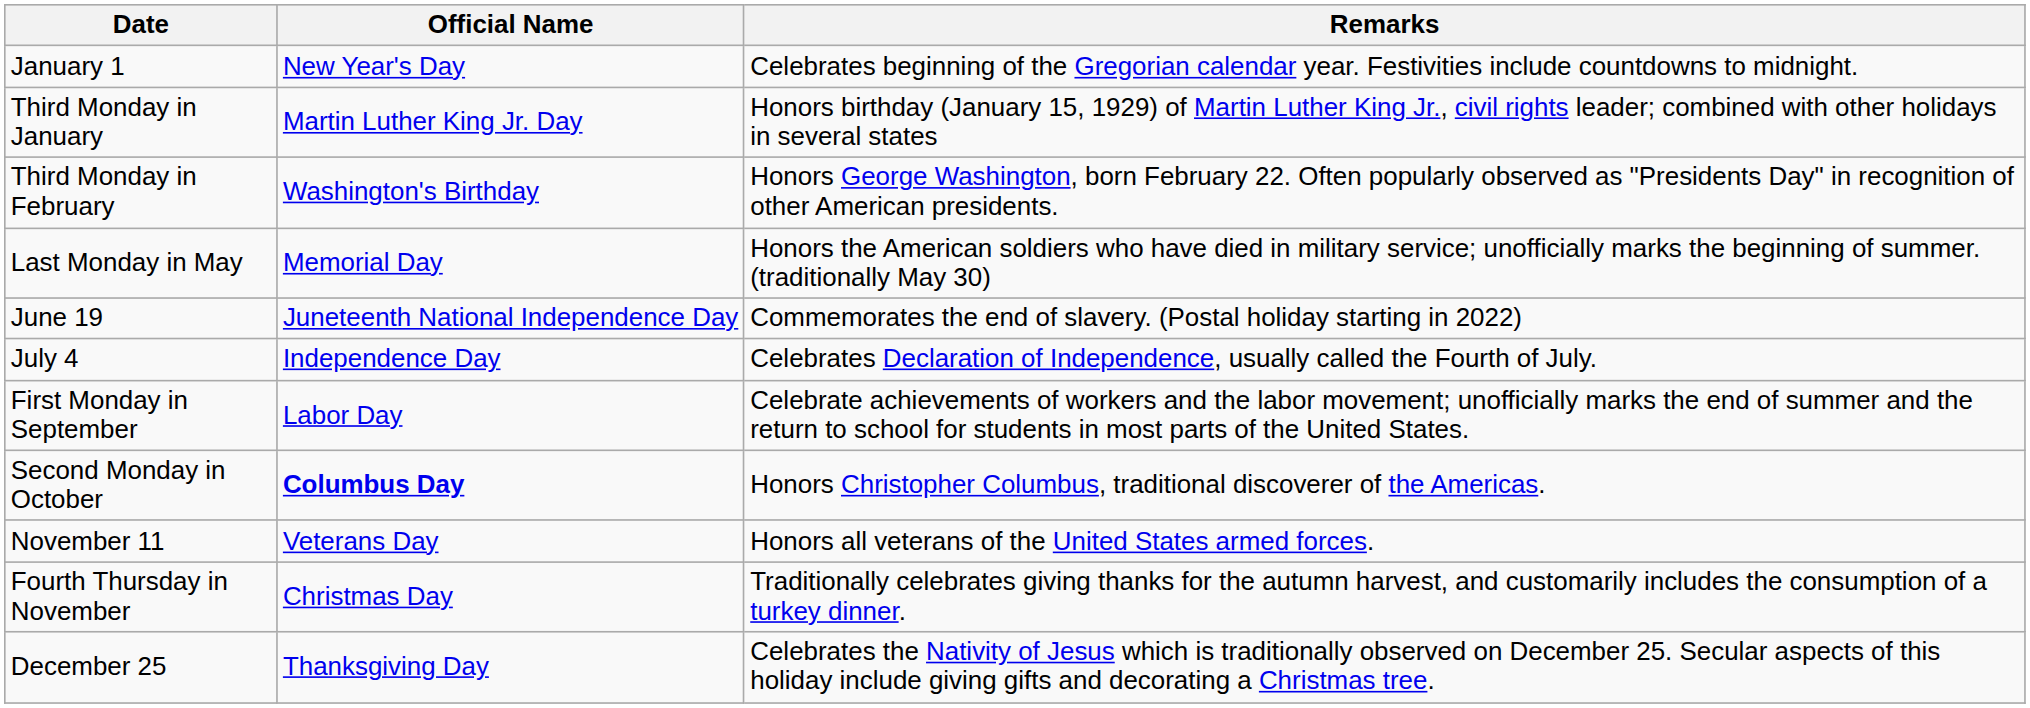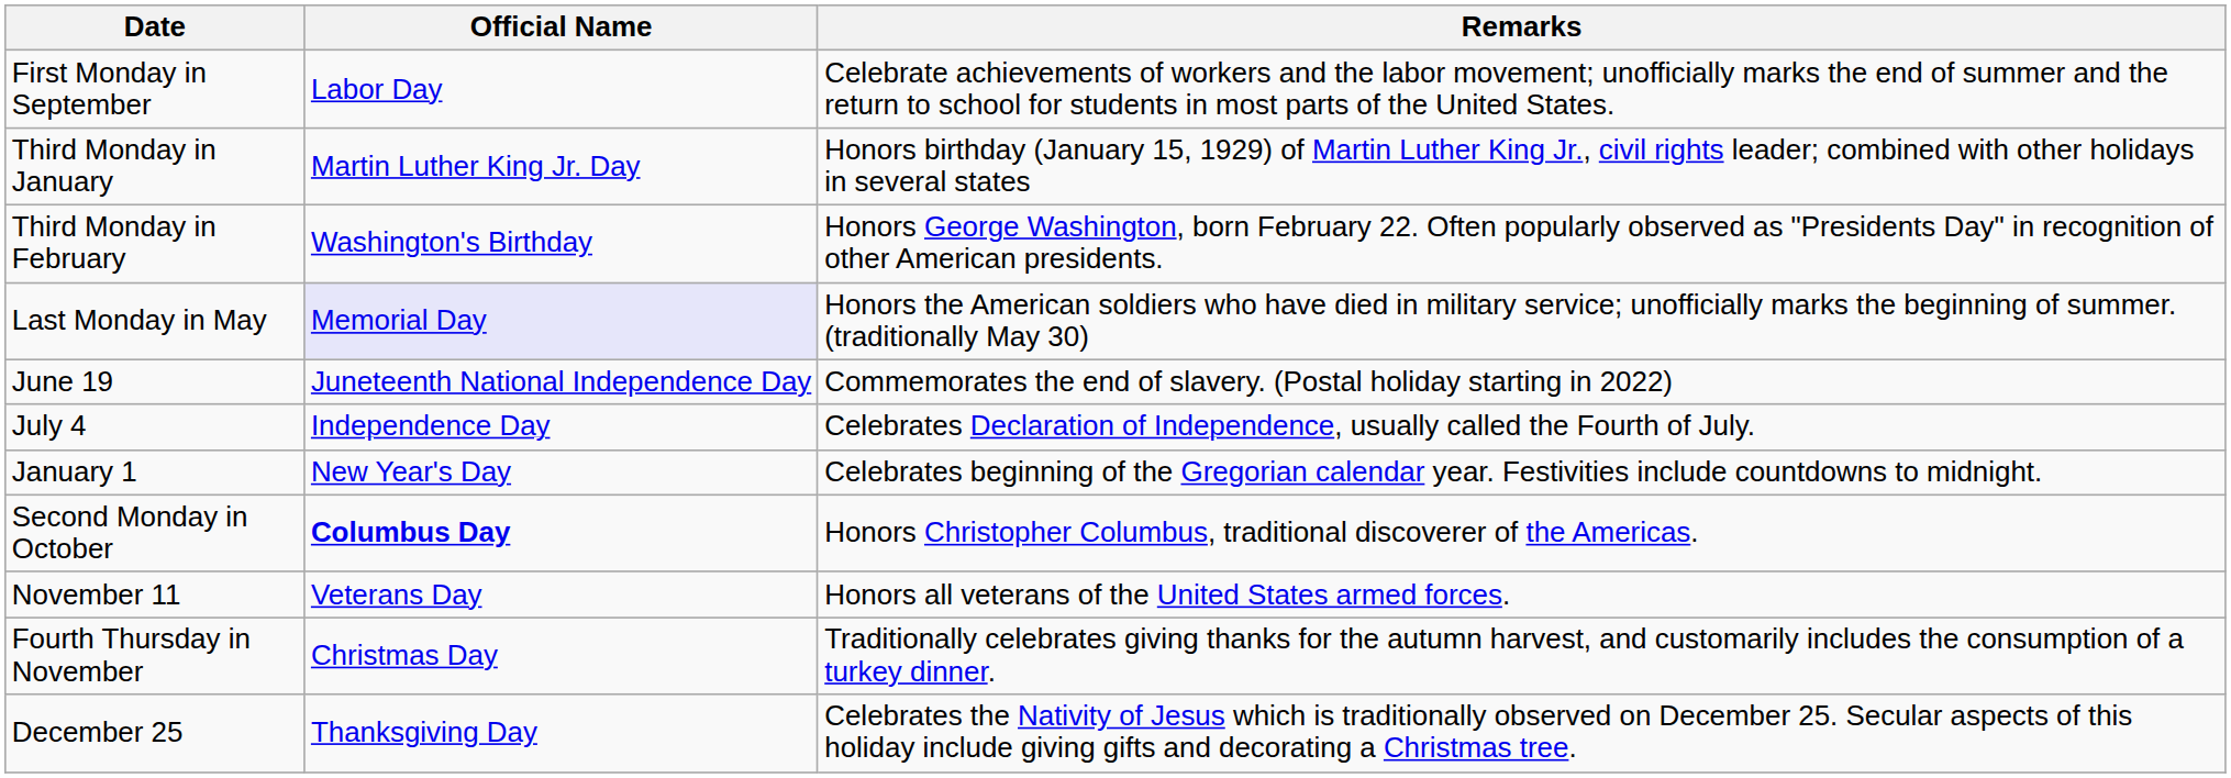 <table class="wikitable">
 <tr>
 <th>Date</th>
 <th>Official Name</th>
 <th>Remarks</th>
 </tr>
 <tr>
-<td>January 1</td>
-<td nowrap><a href='#'>New Year's Day</a></td>
-<td>Celebrates beginning of the <a href='#'>Gregorian calendar</a> year. Festivities include countdowns to midnight.</td>
+<td>First Monday in September</td>
+<td><a href='#'>Labor Day</a></td>
+<td>Celebrate achievements of workers and the labor movement; unofficially marks the end of summer and the return to school for students in most parts of the United States.</td>
 </tr>
 <tr>
 <td>Third Monday in January</td>
 <td><a href='#'>Martin Luther King Jr. Day</a></td>
 <td>Honors birthday (January 15, 1929) of <a href='#'>Martin Luther King Jr.</a>, <a href='#'>civil rights</a> leader; combined with other holidays in several states</td>
 </tr>
 <tr>
 <td>Third Monday in February</td>
 <td><a href='#'>Washington's Birthday</a></td>
 <td>Honors <a href='#'>George Washington</a>, born February 22. Often popularly observed as "Presidents Day" in recognition of other American presidents.</td>
 </tr>
 <tr>
 <td>Last Monday in May</td>
-<td><a href='#'>Memorial Day</a></td>
+<td style="background: lavender;"><a href='#'>Memorial Day</a></td>
 <td>Honors the American soldiers who have died in military service; unofficially marks the beginning of summer. (traditionally May 30)</td>
 </tr>
 <tr>
 <td>June 19</td>
 <td nowrap><a href='#'>Juneteenth National Independence Day</a></td>
 <td>Commemorates the end of slavery. (Postal holiday starting in 2022)</td>
 </tr>
 <tr>
 <td>July 4</td>
 <td><a href='#'>Independence Day</a></td>
 <td>Celebrates <a href='#'>Declaration of Independence</a>, usually called the Fourth of July.</td>
 </tr>
 <tr>
-<td>First Monday in September</td>
-<td><a href='#'>Labor Day</a></td>
-<td>Celebrate achievements of workers and the labor movement; unofficially marks the end of summer and the return to school for students in most parts of the United States.</td>
+<td>January 1</td>
+<td nowrap><a href='#'>New Year's Day</a></td>
+<td>Celebrates beginning of the <a href='#'>Gregorian calendar</a> year. Festivities include countdowns to midnight.</td>
 </tr>
 <tr>
 <td>Second Monday in October</td>
 <td><strong><a href='#'>Columbus Day</a></strong></td>
 <td>Honors <a href='#'>Christopher Columbus</a>, traditional discoverer of <a href='#'>the Americas</a>.</td>
 </tr>
 <tr>
 <td>November 11</td>
 <td><a href='#'>Veterans Day</a></td>
 <td>Honors all veterans of the <a href='#'>United States armed forces</a>.</td>
 </tr>
 <tr>
 <td>Fourth Thursday in November</td>
 <td><a href='#'>Christmas Day</a></td>
 <td>Traditionally celebrates giving thanks for the autumn harvest, and customarily includes the consumption of a <a href='#'>turkey dinner</a>.</td>
 </tr>
 <tr>
 <td>December 25</td>
 <td><a href='#'>Thanksgiving Day</a></td>
 <td>Celebrates the <a href='#'>Nativity of Jesus</a> which is traditionally observed on December 25. Secular aspects of this holiday include giving gifts and decorating a <a href='#'>Christmas tree</a>.</td>
 </tr>
 </table>
